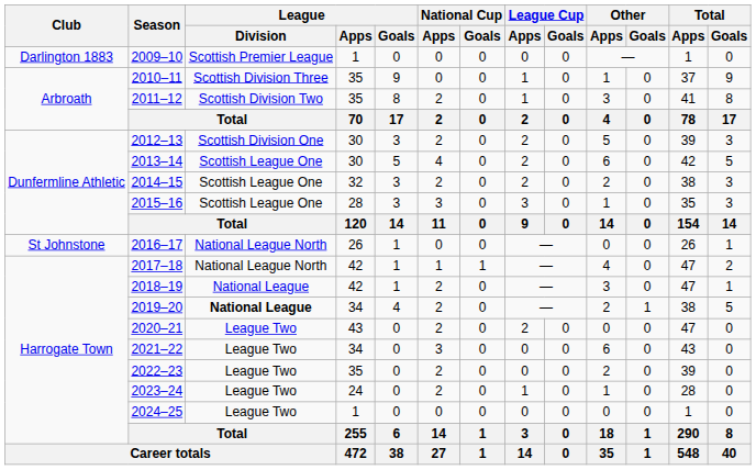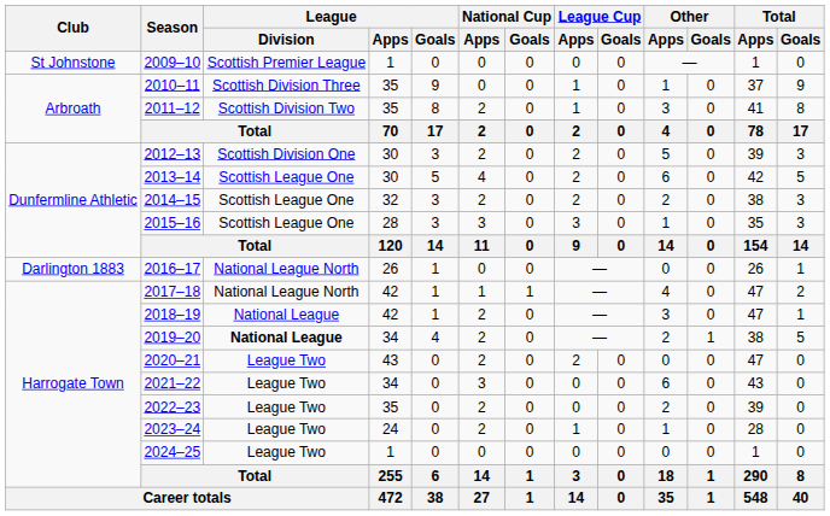 <table class="wikitable" style="text-align: center">
 <tr>
 <th rowspan="2">Club</th>
 <th rowspan="2">Season</th>
 <th colspan="3">League</th>
 <th colspan="2">National Cup</th>
 <th colspan="2"><a href='#'>League Cup</a></th>
 <th colspan="2">Other</th>
 <th colspan="2">Total</th>
 </tr>
 <tr>
 <th>Division</th>
 <th>Apps</th>
 <th>Goals</th>
 <th>Apps</th>
 <th>Goals</th>
 <th>Apps</th>
 <th>Goals</th>
 <th>Apps</th>
 <th>Goals</th>
 <th>Apps</th>
 <th>Goals</th>
 </tr>
 <tr>
-<td><a href='#'>Darlington 1883</a></td>
+<td><a href='#'>St Johnstone</a></td>
 <td><a href='#'>2009–10</a></td>
 <td><a href='#'>Scottish Premier League</a></td>
 <td>1</td>
 <td>0</td>
 <td>0</td>
 <td>0</td>
 <td>0</td>
 <td>0</td>
 <td colspan="2">—</td>
 <td>1</td>
 <td>0</td>
 </tr>
 <tr>
 <td rowspan="3"><a href='#'>Arbroath</a></td>
 <td><a href='#'>2010–11</a></td>
 <td><a href='#'>Scottish Division Three</a></td>
 <td>35</td>
 <td>9</td>
 <td>0</td>
 <td>0</td>
 <td>1</td>
 <td>0</td>
 <td>1</td>
 <td>0</td>
 <td>37</td>
 <td>9</td>
 </tr>
 <tr>
 <td><a href='#'>2011–12</a></td>
 <td><a href='#'>Scottish Division Two</a></td>
 <td>35</td>
 <td>8</td>
 <td>2</td>
 <td>0</td>
 <td>1</td>
 <td>0</td>
 <td>3</td>
 <td>0</td>
 <td>41</td>
 <td>8</td>
 </tr>
 <tr>
 <th colspan="2">Total</th>
 <th>70</th>
 <th>17</th>
 <th>2</th>
 <th>0</th>
 <th>2</th>
 <th>0</th>
 <th>4</th>
 <th>0</th>
 <th>78</th>
 <th>17</th>
 </tr>
 <tr>
 <td rowspan="5"><a href='#'>Dunfermline Athletic</a></td>
 <td><a href='#'>2012–13</a></td>
 <td><a href='#'>Scottish Division One</a></td>
 <td>30</td>
 <td>3</td>
 <td>2</td>
 <td>0</td>
 <td>2</td>
 <td>0</td>
 <td>5</td>
 <td>0</td>
 <td>39</td>
 <td>3</td>
 </tr>
 <tr>
 <td><a href='#'>2013–14</a></td>
 <td><a href='#'>Scottish League One</a></td>
 <td>30</td>
 <td>5</td>
 <td>4</td>
 <td>0</td>
 <td>2</td>
 <td>0</td>
 <td>6</td>
 <td>0</td>
 <td>42</td>
 <td>5</td>
 </tr>
 <tr>
 <td><a href='#'>2014–15</a></td>
 <td>Scottish League One</td>
 <td>32</td>
 <td>3</td>
 <td>2</td>
 <td>0</td>
 <td>2</td>
 <td>0</td>
 <td>2</td>
 <td>0</td>
 <td>38</td>
 <td>3</td>
 </tr>
 <tr>
 <td><a href='#'>2015–16</a></td>
 <td>Scottish League One</td>
 <td>28</td>
 <td>3</td>
 <td>3</td>
 <td>0</td>
 <td>3</td>
 <td>0</td>
 <td>1</td>
 <td>0</td>
 <td>35</td>
 <td>3</td>
 </tr>
 <tr>
 <th colspan="2">Total</th>
 <th>120</th>
 <th>14</th>
 <th>11</th>
 <th>0</th>
 <th>9</th>
 <th>0</th>
 <th>14</th>
 <th>0</th>
 <th>154</th>
 <th>14</th>
 </tr>
 <tr>
-<td><a href='#'>St Johnstone</a></td>
+<td><a href='#'>Darlington 1883</a></td>
 <td><a href='#'>2016–17</a></td>
 <td><a href='#'>National League North</a></td>
 <td>26</td>
 <td>1</td>
 <td>0</td>
 <td>0</td>
 <td colspan="2">—</td>
 <td>0</td>
 <td>0</td>
 <td>26</td>
 <td>1</td>
 </tr>
 <tr>
 <td rowspan="9"><a href='#'>Harrogate Town</a></td>
 <td><a href='#'>2017–18</a></td>
 <td>National League North</td>
 <td>42</td>
 <td>1</td>
 <td>1</td>
 <td>1</td>
 <td colspan="2">—</td>
 <td>4</td>
 <td>0</td>
 <td>47</td>
 <td>2</td>
 </tr>
 <tr>
 <td><a href='#'>2018–19</a></td>
 <td><a href='#'>National League</a></td>
 <td>42</td>
 <td>1</td>
 <td>2</td>
 <td>0</td>
 <td colspan="2">—</td>
 <td>3</td>
 <td>0</td>
 <td>47</td>
 <td>1</td>
 </tr>
 <tr>
 <td><a href='#'>2019–20</a></td>
 <td><strong>National League</strong></td>
 <td>34</td>
 <td>4</td>
 <td>2</td>
 <td>0</td>
 <td colspan="2">—</td>
 <td>2</td>
 <td>1</td>
 <td>38</td>
 <td>5</td>
 </tr>
 <tr>
 <td><a href='#'>2020–21</a></td>
 <td><a href='#'>League Two</a></td>
 <td>43</td>
 <td>0</td>
 <td>2</td>
 <td>0</td>
 <td>2</td>
 <td>0</td>
 <td>0</td>
 <td>0</td>
 <td>47</td>
 <td>0</td>
 </tr>
 <tr>
 <td><a href='#'>2021–22</a></td>
 <td>League Two</td>
 <td>34</td>
 <td>0</td>
 <td>3</td>
 <td>0</td>
 <td>0</td>
 <td>0</td>
 <td>6</td>
 <td>0</td>
 <td>43</td>
 <td>0</td>
 </tr>
 <tr>
 <td><a href='#'>2022–23</a></td>
 <td>League Two</td>
 <td>35</td>
 <td>0</td>
 <td>2</td>
 <td>0</td>
 <td>0</td>
 <td>0</td>
 <td>2</td>
 <td>0</td>
 <td>39</td>
 <td>0</td>
 </tr>
 <tr>
 <td><a href='#'>2023–24</a></td>
 <td>League Two</td>
 <td>24</td>
 <td>0</td>
 <td>2</td>
 <td>0</td>
 <td>1</td>
 <td>0</td>
 <td>1</td>
 <td>0</td>
 <td>28</td>
 <td>0</td>
 </tr>
 <tr>
 <td><a href='#'>2024–25</a></td>
 <td>League Two</td>
 <td>1</td>
 <td>0</td>
 <td>0</td>
 <td>0</td>
 <td>0</td>
 <td>0</td>
 <td>0</td>
 <td>0</td>
 <td>1</td>
 <td>0</td>
 </tr>
 <tr>
 <th colspan="2">Total</th>
 <th>255</th>
 <th>6</th>
 <th>14</th>
 <th>1</th>
 <th>3</th>
 <th>0</th>
 <th>18</th>
 <th>1</th>
 <th>290</th>
 <th>8</th>
 </tr>
 <tr>
 <th colspan="3">Career totals</th>
 <th>472</th>
 <th>38</th>
 <th>27</th>
 <th>1</th>
 <th>14</th>
 <th>0</th>
 <th>35</th>
 <th>1</th>
 <th>548</th>
 <th>40</th>
 </tr>
 </table>
